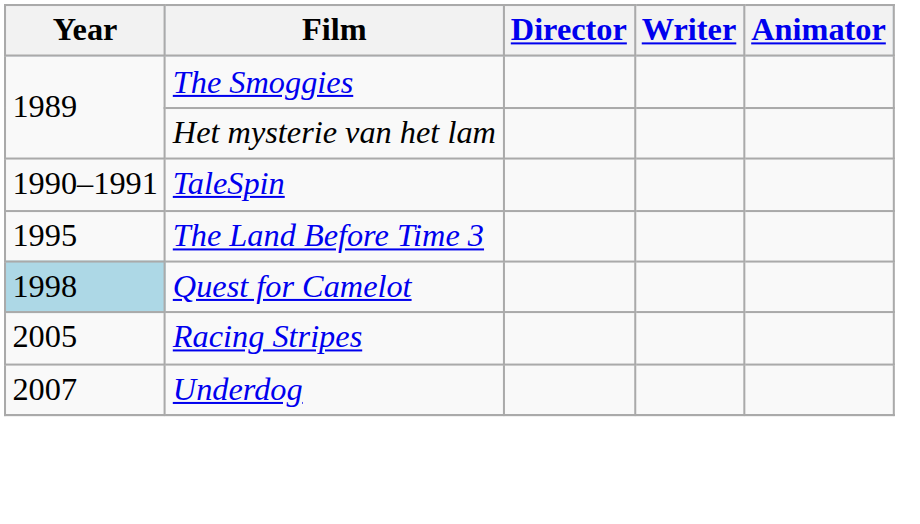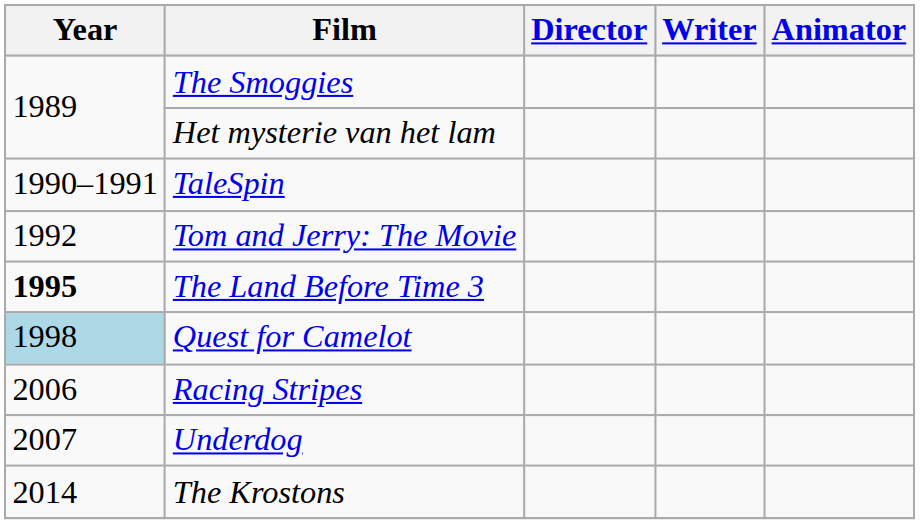 <table class="wikitable">
 <tr style="background:#b0c4de; text-align:center;">
 <th>Year</th>
 <th>Film</th>
 <th><a href='#'>Director</a></th>
 <th><a href='#'>Writer</a></th>
 <th><a href='#'>Animator</a></th>
 </tr>
 <tr>
 <td rowspan=2>1989</td>
 <td><em><a href='#'>The Smoggies</a></em></td>
 <td></td>
 <td></td>
 <td></td>
 </tr>
 <tr>
 <td><em>Het mysterie van het lam</em></td>
 <td></td>
 <td></td>
 <td></td>
 </tr>
 <tr>
 <td>1990–1991</td>
 <td><em><a href='#'>TaleSpin</a></em></td>
 <td></td>
 <td></td>
 <td></td>
 </tr>
 <tr>
-<td>1995</td>
+<td>1992</td>
+<td><em><a href='#'>Tom and Jerry: The Movie</a></em></td>
+<td></td>
+<td></td>
+<td></td>
+</tr>
+<tr>
+<td><strong>1995</strong></td>
 <td><em><a href='#'>The Land Before Time 3</a></em></td>
 <td></td>
 <td></td>
 <td></td>
 </tr>
 <tr>
 <td style="background: lightblue;">1998</td>
 <td><em><a href='#'>Quest for Camelot</a></em></td>
 <td></td>
 <td></td>
 <td></td>
 </tr>
 <tr>
-<td>2005</td>
+<td>2006</td>
 <td><em><a href='#'>Racing Stripes</a></em></td>
 <td></td>
 <td></td>
 <td></td>
 </tr>
 <tr>
 <td>2007</td>
 <td><em><a href='#'>Underdog</a></em></td>
 <td></td>
 <td></td>
 <td></td>
 </tr>
 <tr>
+<td>2014</td>
+<td><em>The Krostons</em></td>
+<td></td>
+<td></td>
+<td></td>
+</tr>
+<tr>
 </tr>
 </table>
